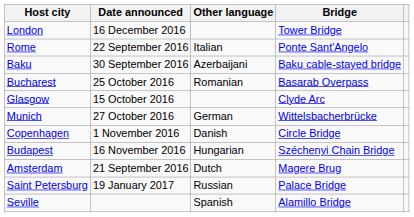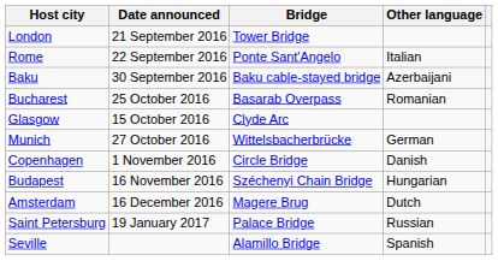 <table class="wikitable">
 <tr>
 <th>Host city</th>
 <th>Date announced</th>
+<th>Bridge</th>
 <th>Other language</th>
-<th>Bridge</th>
 <th></th>
 </tr>
 <tr>
 <td><a href='#'>London</a></td>
-<td>16 December 2016</td>
+<td>21 September 2016</td>
+<td><a href='#'>Tower Bridge</a></td>
 <td></td>
-<td><a href='#'>Tower Bridge</a></td>
 <td></td>
 </tr>
 <tr>
 <td><a href='#'>Rome</a></td>
 <td>22 September 2016</td>
+<td><a href='#'>Ponte Sant'Angelo</a></td>
 <td>Italian</td>
-<td><a href='#'>Ponte Sant'Angelo</a></td>
 <td></td>
 </tr>
 <tr>
 <td><a href='#'>Baku</a></td>
 <td>30 September 2016</td>
+<td><a href='#'>Baku cable-stayed bridge</a></td>
 <td>Azerbaijani</td>
-<td><a href='#'>Baku cable-stayed bridge</a></td>
 <td></td>
 </tr>
 <tr>
 <td><a href='#'>Bucharest</a></td>
 <td>25 October 2016</td>
+<td><a href='#'>Basarab Overpass</a></td>
 <td>Romanian</td>
-<td><a href='#'>Basarab Overpass</a></td>
 <td></td>
 </tr>
 <tr>
 <td><a href='#'>Glasgow</a></td>
 <td>15 October 2016</td>
+<td><a href='#'>Clyde Arc</a></td>
 <td></td>
-<td><a href='#'>Clyde Arc</a></td>
 <td></td>
 </tr>
 <tr>
 <td><a href='#'>Munich</a></td>
 <td>27 October 2016</td>
+<td><a href='#'>Wittelsbacherbrücke</a></td>
 <td>German</td>
-<td><a href='#'>Wittelsbacherbrücke</a></td>
 <td></td>
 </tr>
 <tr>
 <td><a href='#'>Copenhagen</a></td>
 <td>1 November 2016</td>
+<td><a href='#'>Circle Bridge</a></td>
 <td>Danish</td>
-<td><a href='#'>Circle Bridge</a></td>
 <td></td>
 </tr>
 <tr>
 <td><a href='#'>Budapest</a></td>
 <td>16 November 2016</td>
+<td><a href='#'>Széchenyi Chain Bridge</a></td>
 <td>Hungarian</td>
-<td><a href='#'>Széchenyi Chain Bridge</a></td>
 <td></td>
 </tr>
 <tr>
 <td><a href='#'>Amsterdam</a></td>
-<td>21 September 2016</td>
+<td>16 December 2016</td>
+<td><a href='#'>Magere Brug</a></td>
 <td>Dutch</td>
-<td><a href='#'>Magere Brug</a></td>
 <td></td>
 </tr>
 <tr>
 <td><a href='#'>Saint Petersburg</a></td>
 <td>19 January 2017</td>
+<td><a href='#'>Palace Bridge</a></td>
 <td>Russian</td>
-<td><a href='#'>Palace Bridge</a></td>
 <td></td>
 </tr>
 <tr>
 <td><a href='#'>Seville</a></td>
 <td></td>
+<td><a href='#'>Alamillo Bridge</a></td>
 <td>Spanish</td>
-<td><a href='#'>Alamillo Bridge</a></td>
 <td></td>
 </tr>
 </table>
